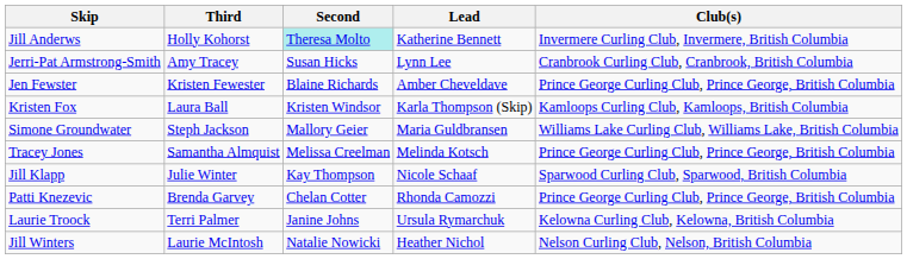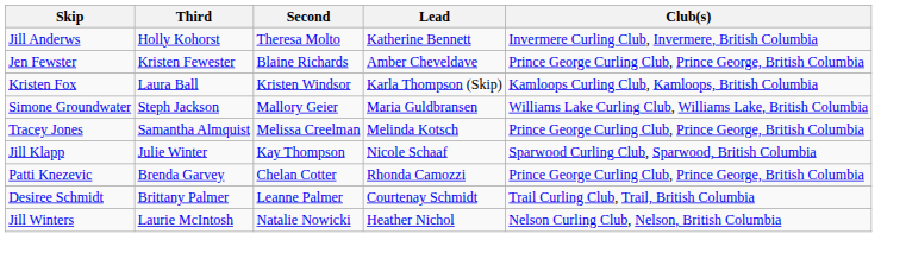 <table class="wikitable" border="1">
 <tr>
 <th>Skip</th>
 <th>Third</th>
 <th>Second</th>
 <th>Lead</th>
 <th>Club(s)</th>
 </tr>
 <tr>
 <td><a href='#'>Jill Anderws</a></td>
 <td><a href='#'>Holly Kohorst</a></td>
-<td style="background: paleturquoise;"><a href='#'>Theresa Molto</a></td>
+<td><a href='#'>Theresa Molto</a></td>
 <td><a href='#'>Katherine Bennett</a></td>
 <td><a href='#'>Invermere Curling Club</a>, <a href='#'>Invermere, British Columbia</a></td>
-</tr>
-<tr>
-<td><a href='#'>Jerri-Pat Armstrong-Smith</a></td>
-<td><a href='#'>Amy Tracey</a></td>
-<td><a href='#'>Susan Hicks</a></td>
-<td><a href='#'>Lynn Lee</a></td>
-<td><a href='#'>Cranbrook Curling Club</a>, <a href='#'>Cranbrook, British Columbia</a></td>
 </tr>
 <tr>
 <td><a href='#'>Jen Fewster</a></td>
 <td><a href='#'>Kristen Fewester</a></td>
 <td><a href='#'>Blaine Richards</a></td>
 <td><a href='#'>Amber Cheveldave</a></td>
 <td><a href='#'>Prince George Curling Club</a>, <a href='#'>Prince George, British Columbia</a></td>
 </tr>
 <tr>
 <td><a href='#'>Kristen Fox</a></td>
 <td><a href='#'>Laura Ball</a></td>
 <td><a href='#'>Kristen Windsor</a></td>
 <td><a href='#'>Karla Thompson</a> (Skip)</td>
 <td><a href='#'>Kamloops Curling Club</a>, <a href='#'>Kamloops, British Columbia</a></td>
 </tr>
 <tr>
 <td><a href='#'>Simone Groundwater</a></td>
 <td><a href='#'>Steph Jackson</a></td>
 <td><a href='#'>Mallory Geier</a></td>
 <td><a href='#'>Maria Guldbransen</a></td>
 <td><a href='#'>Williams Lake Curling Club</a>, <a href='#'>Williams Lake, British Columbia</a></td>
 </tr>
 <tr>
 <td><a href='#'>Tracey Jones</a></td>
 <td><a href='#'>Samantha Almquist</a></td>
 <td><a href='#'>Melissa Creelman</a></td>
 <td><a href='#'>Melinda Kotsch</a></td>
 <td><a href='#'>Prince George Curling Club</a>, <a href='#'>Prince George, British Columbia</a></td>
 </tr>
 <tr>
 <td><a href='#'>Jill Klapp</a></td>
 <td><a href='#'>Julie Winter</a></td>
 <td><a href='#'>Kay Thompson</a></td>
 <td><a href='#'>Nicole Schaaf</a></td>
 <td><a href='#'>Sparwood Curling Club</a>, <a href='#'>Sparwood, British Columbia</a></td>
 </tr>
 <tr>
 <td><a href='#'>Patti Knezevic</a></td>
 <td><a href='#'>Brenda Garvey</a></td>
 <td><a href='#'>Chelan Cotter</a></td>
 <td><a href='#'>Rhonda Camozzi</a></td>
 <td><a href='#'>Prince George Curling Club</a>, <a href='#'>Prince George, British Columbia</a></td>
 </tr>
 <tr>
-<td><a href='#'>Laurie Troock</a></td>
-<td><a href='#'>Terri Palmer</a></td>
-<td><a href='#'>Janine Johns</a></td>
-<td><a href='#'>Ursula Rymarchuk</a></td>
-<td><a href='#'>Kelowna Curling Club</a>, <a href='#'>Kelowna, British Columbia</a></td>
+<td><a href='#'>Desiree Schmidt</a></td>
+<td><a href='#'>Brittany Palmer</a></td>
+<td><a href='#'>Leanne Palmer</a></td>
+<td><a href='#'>Courtenay Schmidt</a></td>
+<td><a href='#'>Trail Curling Club</a>, <a href='#'>Trail, British Columbia</a></td>
 </tr>
 <tr>
 <td><a href='#'>Jill Winters</a></td>
 <td><a href='#'>Laurie McIntosh</a></td>
 <td><a href='#'>Natalie Nowicki</a></td>
 <td><a href='#'>Heather Nichol</a></td>
 <td><a href='#'>Nelson Curling Club</a>, <a href='#'>Nelson, British Columbia</a></td>
 </tr>
 </table>
